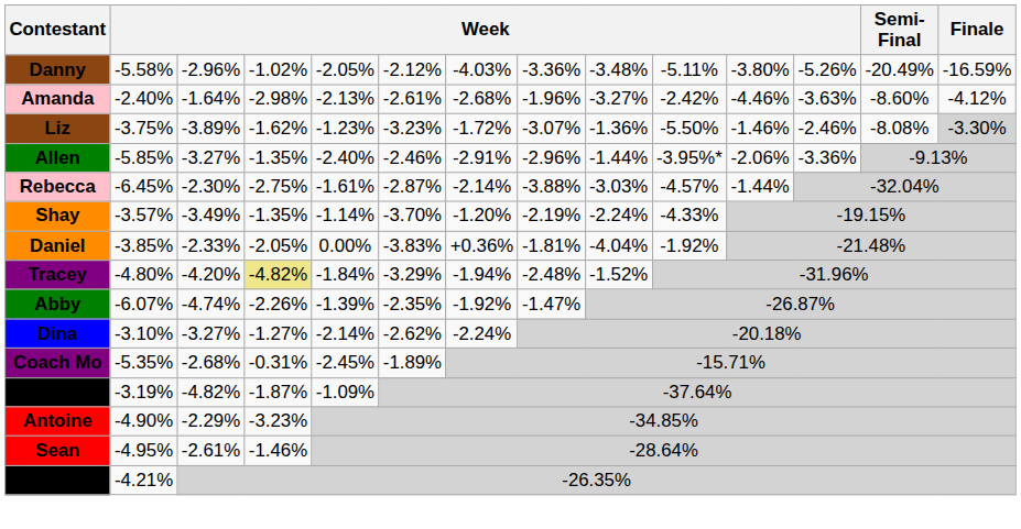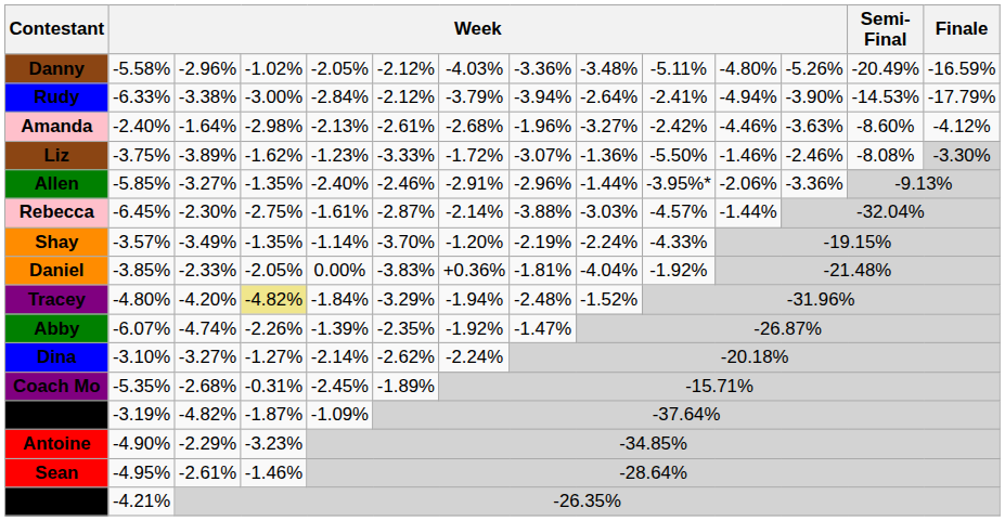 <table class="wikitable" align="center" style="text-align:center">
 <tr>
 <th rowspan=1>Contestant</th>
 <th colspan=11>Week</th>
 <th rowspan=1>Semi-<br>Final</th>
 <th rowspan=1>Finale</th>
 </tr>
 <tr>
 <td bgcolor="saddlebrown"><span><strong>Danny</strong></span></td>
 <td>-5.58%</td>
 <td>-2.96%</td>
 <td>-1.02%</td>
 <td>-2.05%</td>
 <td>-2.12%</td>
 <td>-4.03%</td>
 <td>-3.36%</td>
 <td>-3.48%</td>
 <td>-5.11%</td>
-<td>-3.80%</td>
+<td>-4.80%</td>
 <td>-5.26%</td>
 <td>-20.49%</td>
 <td>-16.59%</td>
+</tr>
+<tr>
+<td bgcolor="blue"><span><strong>Rudy</strong></span></td>
+<td>-6.33%</td>
+<td>-3.38%</td>
+<td>-3.00%</td>
+<td>-2.84%</td>
+<td>-2.12%</td>
+<td>-3.79%</td>
+<td>-3.94%</td>
+<td>-2.64%</td>
+<td>-2.41%</td>
+<td>-4.94%</td>
+<td>-3.90%</td>
+<td>-14.53%</td>
+<td>-17.79%</td>
 </tr>
 <tr>
 <td bgcolor="pink"><span><strong>Amanda</strong></span></td>
 <td>-2.40%</td>
 <td>-1.64%</td>
 <td>-2.98%</td>
 <td>-2.13%</td>
 <td>-2.61%</td>
 <td>-2.68%</td>
 <td>-1.96%</td>
 <td>-3.27%</td>
 <td>-2.42%</td>
 <td>-4.46%</td>
 <td>-3.63%</td>
 <td>-8.60%</td>
 <td>-4.12%</td>
 </tr>
 <tr>
 <td bgcolor="saddlebrown"><span><strong>Liz</strong></span></td>
 <td>-3.75%</td>
 <td>-3.89%</td>
 <td>-1.62%</td>
 <td>-1.23%</td>
-<td>-3.23%</td>
+<td>-3.33%</td>
 <td>-1.72%</td>
 <td>-3.07%</td>
 <td>-1.36%</td>
 <td>-5.50%</td>
 <td>-1.46%</td>
 <td>-2.46%</td>
 <td>-8.08%</td>
 <td bgcolor="lightgray">-3.30%</td>
 </tr>
 <tr>
 <td bgcolor="green"><span><strong>Allen</strong></span></td>
 <td>-5.85%</td>
 <td>-3.27%</td>
 <td>-1.35%</td>
 <td>-2.40%</td>
 <td>-2.46%</td>
 <td>-2.91%</td>
 <td>-2.96%</td>
 <td>-1.44%</td>
 <td>-3.95%*</td>
 <td>-2.06%</td>
 <td>-3.36%</td>
 <td bgcolor="lightgray" colspan=2>-9.13%</td>
 </tr>
 <tr>
 <td bgcolor="pink"><span><strong>Rebecca</strong></span></td>
 <td>-6.45%</td>
 <td>-2.30%</td>
 <td>-2.75%</td>
 <td>-1.61%</td>
 <td>-2.87%</td>
 <td>-2.14%</td>
 <td>-3.88%</td>
 <td>-3.03%</td>
 <td>-4.57%</td>
 <td>-1.44%</td>
 <td bgcolor="lightgray" colspan=3>-32.04%</td>
 </tr>
 <tr>
 <td bgcolor="darkorange"><span><strong>Shay</strong></span></td>
 <td>-3.57%</td>
 <td>-3.49%</td>
 <td>-1.35%</td>
 <td>-1.14%</td>
 <td>-3.70%</td>
 <td>-1.20%</td>
 <td>-2.19%</td>
 <td>-2.24%</td>
 <td>-4.33%</td>
 <td bgcolor="lightgray" colspan=4>-19.15%</td>
 </tr>
 <tr>
 <td bgcolor="darkorange"><span><strong>Daniel</strong></span></td>
 <td>-3.85%</td>
 <td>-2.33%</td>
 <td>-2.05%</td>
 <td>0.00%</td>
 <td>-3.83%</td>
 <td>+0.36%</td>
 <td>-1.81%</td>
 <td>-4.04%</td>
 <td>-1.92%</td>
 <td bgcolor="lightgray" colspan=4>-21.48%</td>
 </tr>
 <tr>
 <td bgcolor="purple"><span><strong>Tracey</strong></span></td>
 <td>-4.80%</td>
 <td>-4.20%</td>
 <td style="background: khaki;">-4.82%</td>
 <td>-1.84%</td>
 <td>-3.29%</td>
 <td>-1.94%</td>
 <td>-2.48%</td>
 <td>-1.52%</td>
 <td bgcolor="lightgray" colspan=5>-31.96%</td>
 </tr>
 <tr>
 <td bgcolor="green"><span><strong>Abby</strong></span></td>
 <td>-6.07%</td>
 <td>-4.74%</td>
 <td>-2.26%</td>
 <td>-1.39%</td>
 <td>-2.35%</td>
 <td>-1.92%</td>
 <td>-1.47%</td>
 <td bgcolor="lightgray" colspan=6>-26.87%</td>
 </tr>
 <tr>
 <td bgcolor="blue"><span><strong>Dina</strong></span></td>
 <td>-3.10%</td>
 <td>-3.27%</td>
 <td>-1.27%</td>
 <td>-2.14%</td>
 <td>-2.62%</td>
 <td>-2.24%</td>
 <td bgcolor="lightgray" colspan=7>-20.18%</td>
 </tr>
 <tr>
 <td bgcolor="purple"><span><strong>Coach Mo</strong></span></td>
 <td>-5.35%</td>
 <td>-2.68%</td>
 <td>-0.31%</td>
 <td>-2.45%</td>
 <td>-1.89%</td>
 <td bgcolor="lightgray" colspan=8>-15.71%</td>
 </tr>
 <tr>
 <td bgcolor="black"><span><strong>Julio</strong></span></td>
 <td>-3.19%</td>
 <td>-4.82%</td>
 <td>-1.87%</td>
 <td>-1.09%</td>
 <td bgcolor="lightgray" colspan=9>-37.64%</td>
 </tr>
 <tr>
 <td bgcolor="red"><span><strong>Antoine</strong></span></td>
 <td>-4.90%</td>
 <td>-2.29%</td>
 <td>-3.23%</td>
 <td bgcolor="lightgray" colspan=10>-34.85%</td>
 </tr>
 <tr>
 <td bgcolor="red"><span><strong>Sean</strong></span></td>
 <td>-4.95%</td>
 <td>-2.61%</td>
 <td>-1.46%</td>
 <td bgcolor="lightgray" colspan=10>-28.64%</td>
 </tr>
 <tr>
 <td bgcolor="black"><span><strong>Alexandra</strong></span></td>
 <td>-4.21%</td>
 <td bgcolor="lightgray" colspan=12>-26.35%</td>
 </tr>
 </table>
